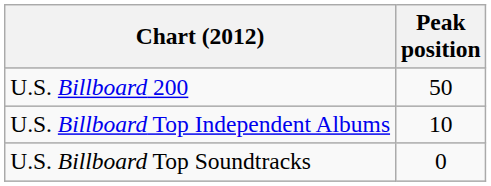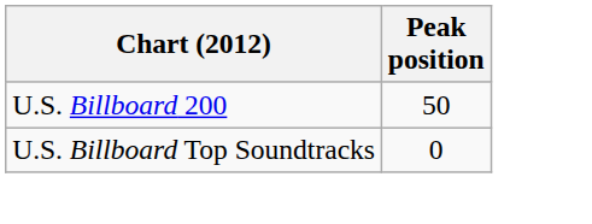 <table class="wikitable">
 <tr>
 <th>Chart (2012)</th>
 <th>Peak<br>position</th>
 </tr>
 <tr>
 <td>U.S. <a href='#'><em>Billboard</em> 200</a></td>
 <td align="center">50</td>
 </tr>
 <tr>
-<td>U.S. <a href='#'><em>Billboard</em> Top Independent Albums</a></td>
-<td align="center">10</td>
-</tr>
-<tr>
 <td>U.S. <em>Billboard</em> Top Soundtracks</td>
 <td align="center">0</td>
 </tr>
 </table>
